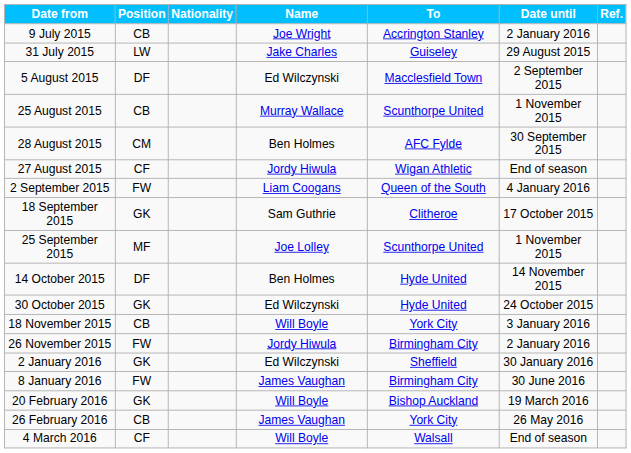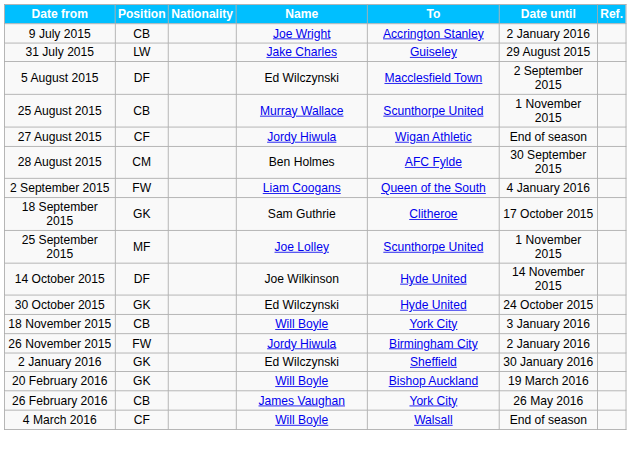 <table class="wikitable"  style="text-align:center; font-size:90%; ">
 <tr>
 <th style="background:#00BFFF; color:#FFFFFF; width:125px;">Date from</th>
 <th style="background:#00BFFF; color:#FFFFFF; width:50px;">Position</th>
 <th style="background:#00BFFF; color:#FFFFFF; width:50px;">Nationality</th>
 <th style="background:#00BFFF; color:#FFFFFF; width:150px;">Name</th>
 <th style="background:#00BFFF; color:#FFFFFF; width:150px;">To</th>
 <th style="background:#00BFFF; color:#FFFFFF; width:110px;">Date until</th>
 <th style="background:#00BFFF; color:#FFFFFF; width:25px;">Ref.</th>
 </tr>
 <tr>
 <td>9 July 2015</td>
 <td>CB</td>
 <td></td>
 <td><a href='#'>Joe Wright</a></td>
 <td><a href='#'>Accrington Stanley</a></td>
 <td>2 January 2016</td>
 <td></td>
 </tr>
 <tr>
 <td>31 July 2015</td>
 <td>LW</td>
 <td></td>
 <td><a href='#'>Jake Charles</a></td>
 <td><a href='#'>Guiseley</a></td>
 <td>29 August 2015</td>
 <td></td>
 </tr>
 <tr>
 <td>5 August 2015</td>
 <td>DF</td>
 <td></td>
 <td>Ed Wilczynski</td>
 <td><a href='#'>Macclesfield Town</a></td>
 <td>2 September 2015</td>
 <td></td>
 </tr>
 <tr>
 <td>25 August 2015</td>
 <td>CB</td>
 <td></td>
 <td><a href='#'>Murray Wallace</a></td>
 <td><a href='#'>Scunthorpe United</a></td>
 <td>1 November 2015</td>
 <td></td>
 </tr>
 <tr>
+<td>27 August 2015</td>
+<td>CF</td>
+<td></td>
+<td><a href='#'>Jordy Hiwula</a></td>
+<td><a href='#'>Wigan Athletic</a></td>
+<td>End of season</td>
+<td></td>
+</tr>
+<tr>
 <td>28 August 2015</td>
 <td>CM</td>
 <td></td>
 <td>Ben Holmes</td>
 <td><a href='#'>AFC Fylde</a></td>
 <td>30 September 2015</td>
-<td></td>
-</tr>
-<tr>
-<td>27 August 2015</td>
-<td>CF</td>
-<td></td>
-<td><a href='#'>Jordy Hiwula</a></td>
-<td><a href='#'>Wigan Athletic</a></td>
-<td>End of season</td>
 <td></td>
 </tr>
 <tr>
 <td>2 September 2015</td>
 <td>FW</td>
 <td></td>
 <td><a href='#'>Liam Coogans</a></td>
 <td><a href='#'>Queen of the South</a></td>
 <td>4 January 2016</td>
 <td></td>
 </tr>
 <tr>
 <td>18 September 2015</td>
 <td>GK</td>
 <td></td>
 <td>Sam Guthrie</td>
 <td><a href='#'>Clitheroe</a></td>
 <td>17 October 2015</td>
 <td></td>
 </tr>
 <tr>
 <td>25 September 2015</td>
 <td>MF</td>
 <td></td>
 <td><a href='#'>Joe Lolley</a></td>
 <td><a href='#'>Scunthorpe United</a></td>
 <td>1 November 2015</td>
 <td></td>
 </tr>
 <tr>
 <td>14 October 2015</td>
 <td>DF</td>
 <td></td>
-<td>Ben Holmes</td>
+<td>Joe Wilkinson</td>
 <td><a href='#'>Hyde United</a></td>
 <td>14 November 2015</td>
 <td></td>
 </tr>
 <tr>
 <td>30 October 2015</td>
 <td>GK</td>
 <td></td>
 <td>Ed Wilczynski</td>
 <td><a href='#'>Hyde United</a></td>
 <td>24 October 2015</td>
 <td></td>
 </tr>
 <tr>
 <td>18 November 2015</td>
 <td>CB</td>
 <td></td>
 <td><a href='#'>Will Boyle</a></td>
 <td><a href='#'>York City</a></td>
 <td>3 January 2016</td>
 <td></td>
 </tr>
 <tr>
 <td>26 November 2015</td>
 <td>FW</td>
 <td></td>
 <td><a href='#'>Jordy Hiwula</a></td>
 <td><a href='#'>Birmingham City</a></td>
 <td>2 January 2016</td>
 <td></td>
 </tr>
 <tr>
 <td>2 January 2016</td>
 <td>GK</td>
 <td></td>
 <td>Ed Wilczynski</td>
 <td><a href='#'>Sheffield</a></td>
 <td>30 January 2016</td>
 <td></td>
 </tr>
 <tr>
-<td>8 January 2016</td>
-<td>FW</td>
-<td></td>
-<td><a href='#'>James Vaughan</a></td>
-<td><a href='#'>Birmingham City</a></td>
-<td>30 June 2016</td>
-<td></td>
-</tr>
-<tr>
 <td>20 February 2016</td>
 <td>GK</td>
 <td></td>
 <td><a href='#'>Will Boyle</a></td>
 <td><a href='#'>Bishop Auckland</a></td>
 <td>19 March 2016</td>
 <td></td>
 </tr>
 <tr>
 <td>26 February 2016</td>
 <td>CB</td>
 <td></td>
 <td><a href='#'>James Vaughan</a></td>
 <td><a href='#'>York City</a></td>
 <td>26 May 2016</td>
 <td></td>
 </tr>
 <tr>
 <td>4 March 2016</td>
 <td>CF</td>
 <td></td>
 <td><a href='#'>Will Boyle</a></td>
 <td><a href='#'>Walsall</a></td>
 <td>End of season</td>
 <td></td>
 </tr>
 </table>
